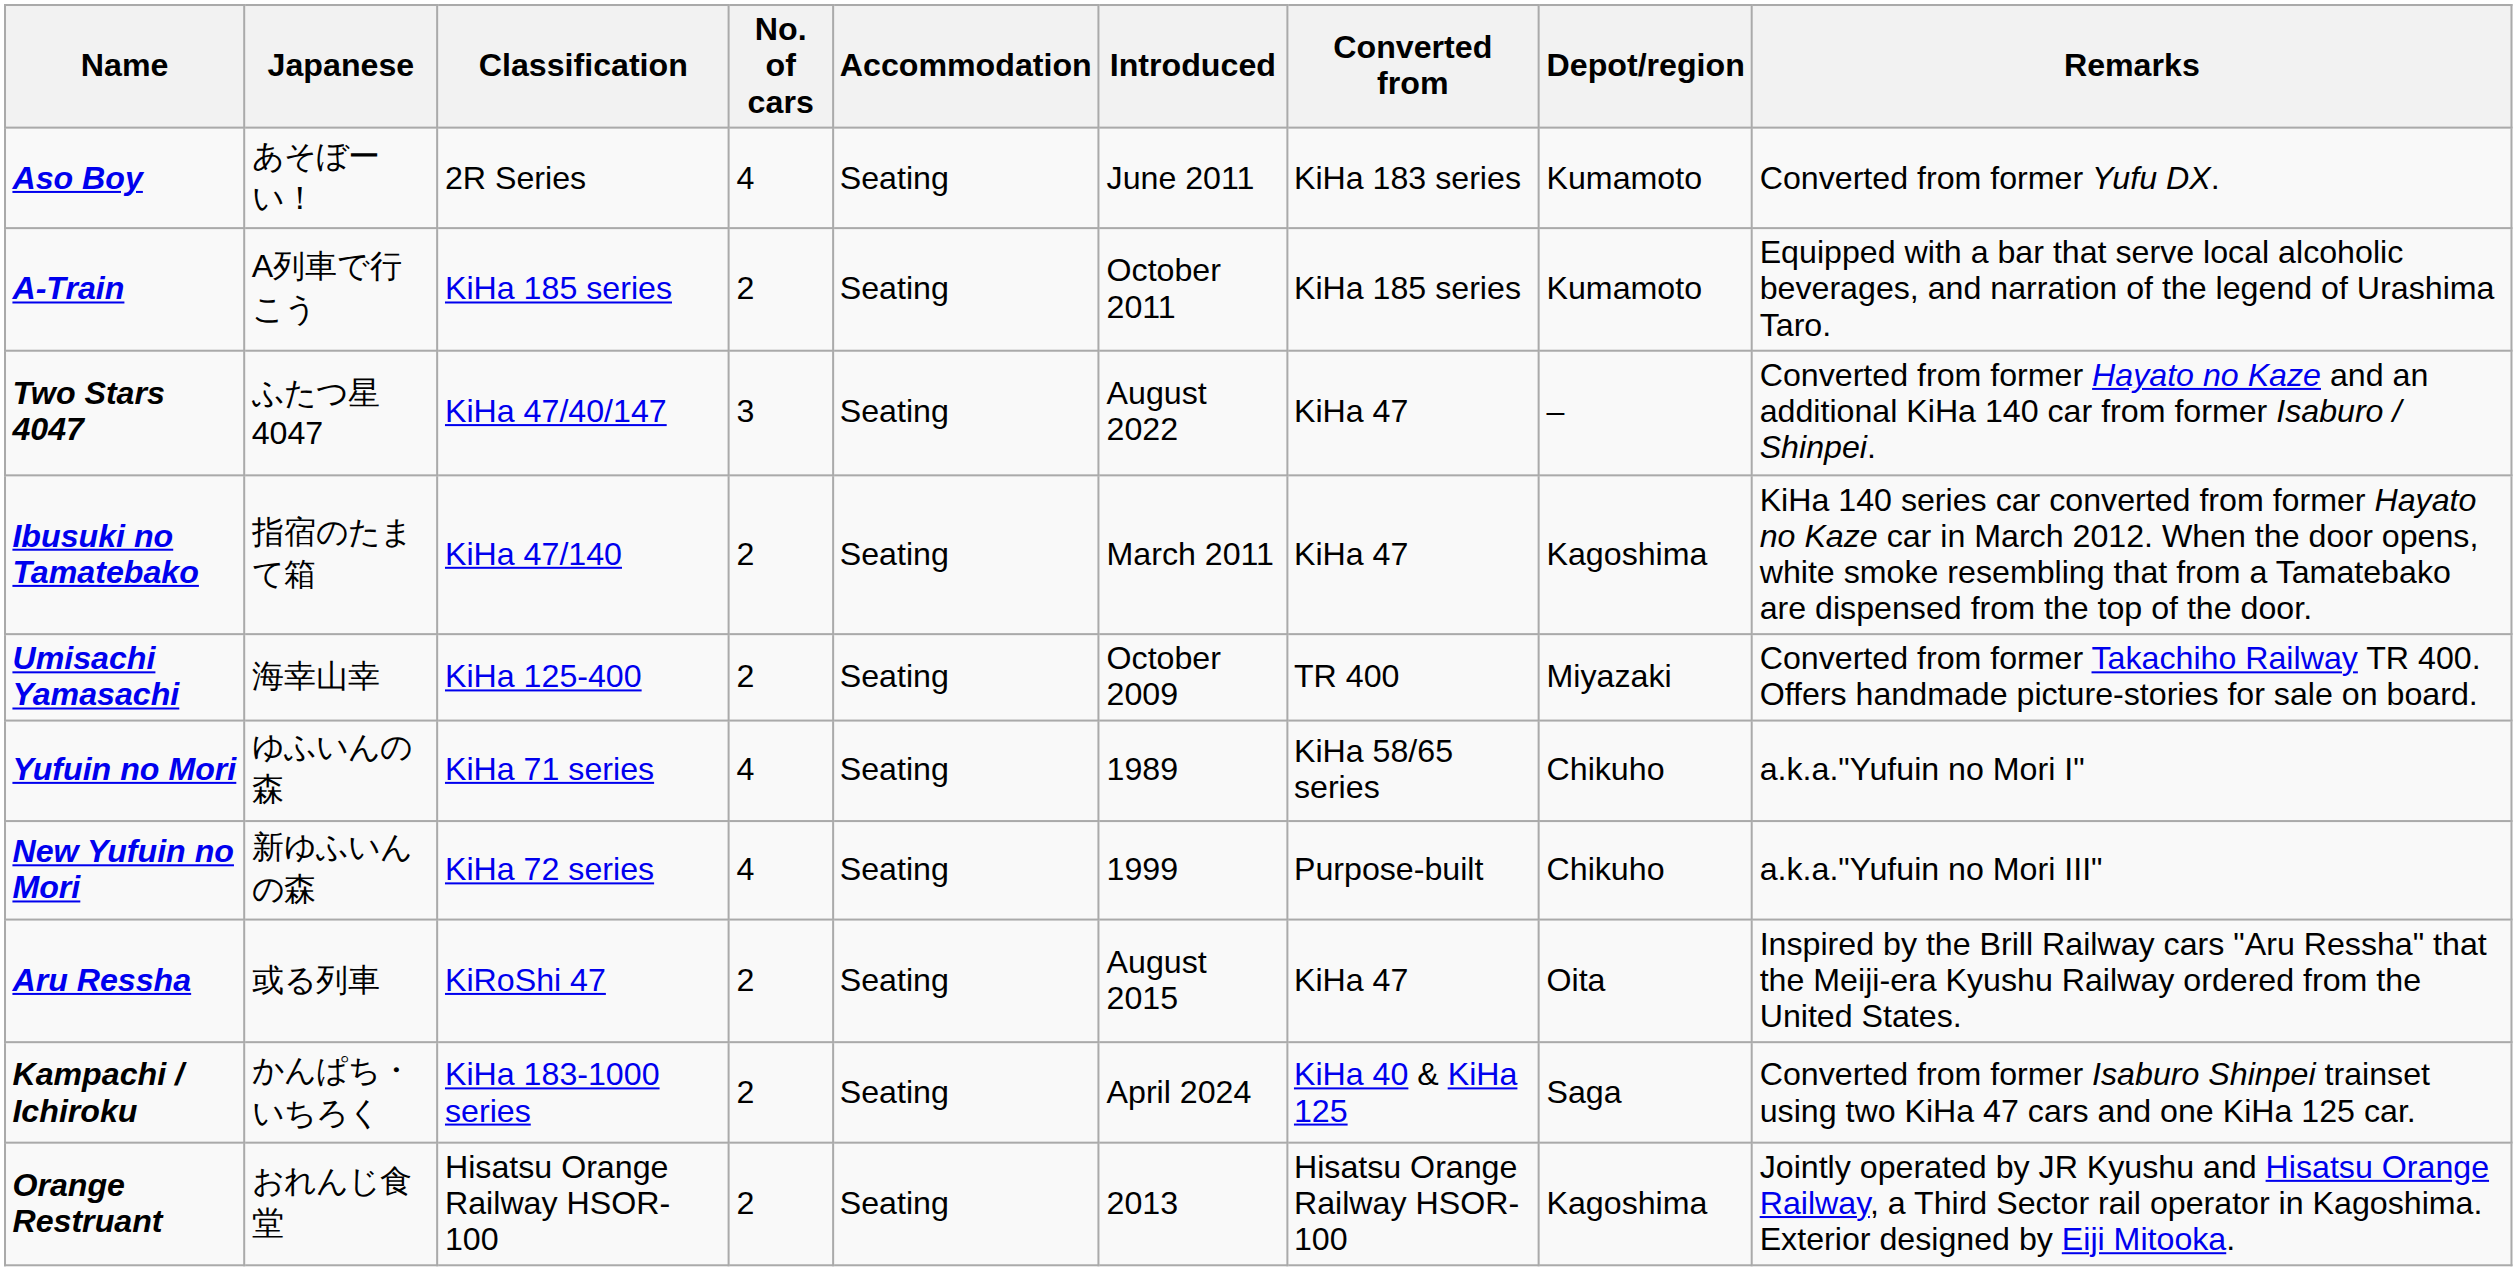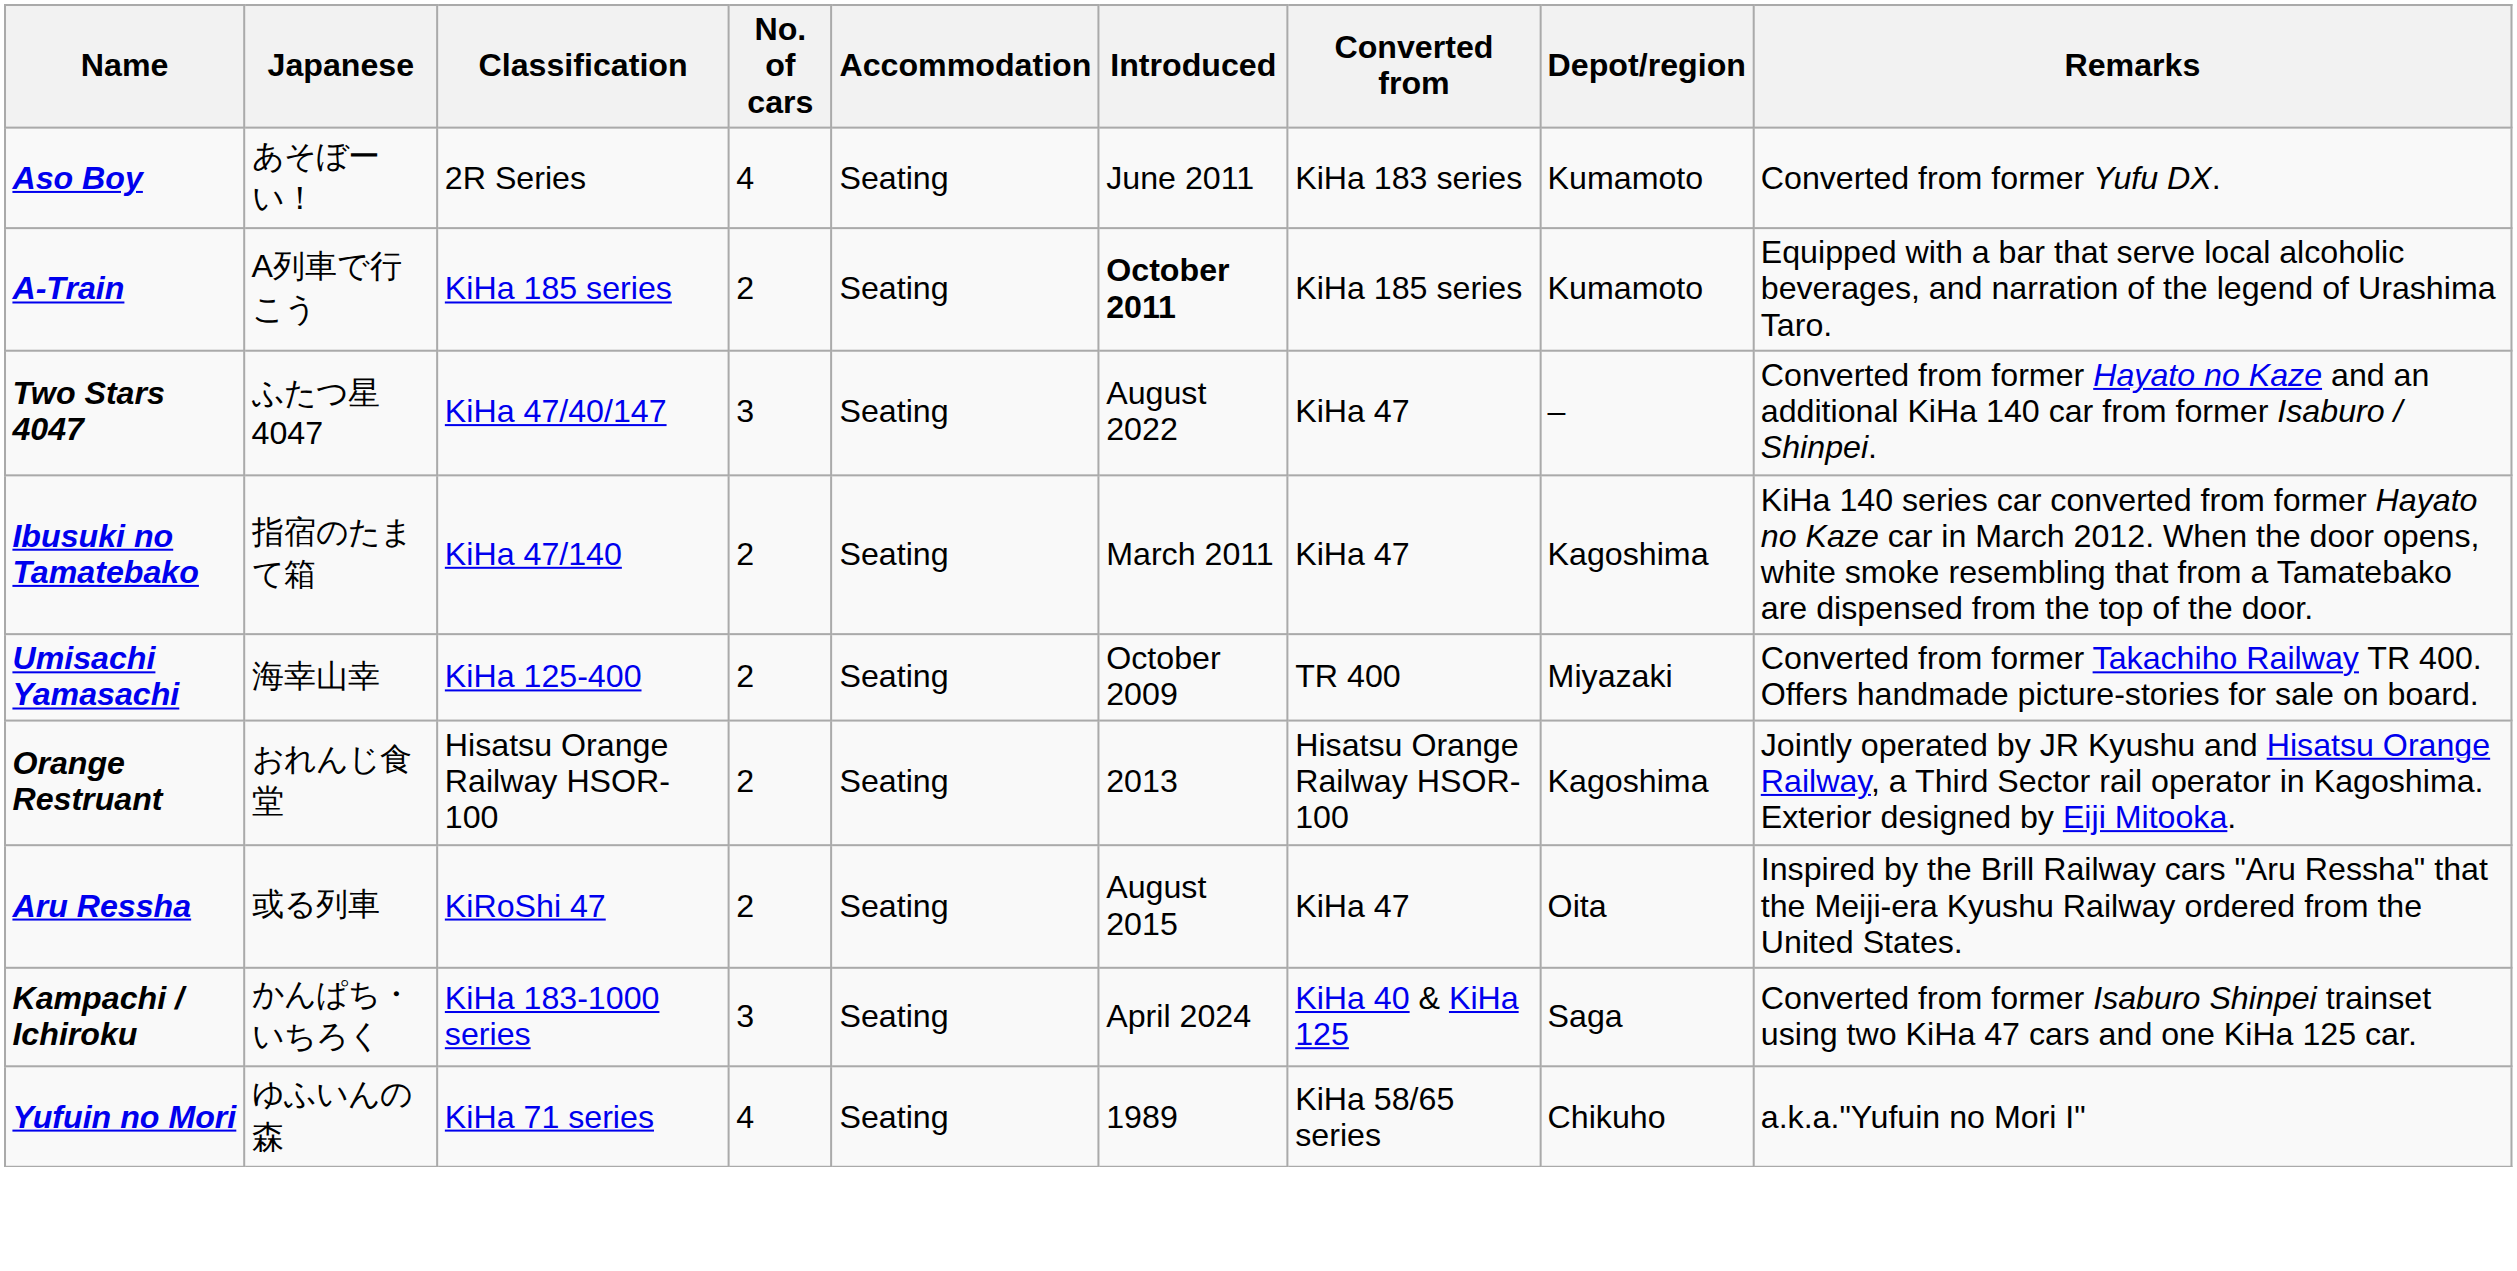 <table class="wikitable">
 <tr>
 <th>Name</th>
 <th>Japanese</th>
 <th>Classification</th>
 <th>No. of cars</th>
 <th>Accommodation</th>
 <th>Introduced</th>
 <th>Converted from</th>
 <th>Depot/region</th>
 <th>Remarks</th>
 </tr>
 <tr>
 <td><strong><em><a href='#'>Aso Boy</a></em></strong></td>
 <td>あそぼーい！</td>
 <td>2R Series</td>
 <td>4</td>
 <td>Seating</td>
 <td>June 2011</td>
 <td>KiHa 183 series</td>
 <td>Kumamoto</td>
 <td>Converted from former <em>Yufu DX</em>.</td>
 </tr>
 <tr>
 <td><strong><em><a href='#'>A-Train</a></em></strong></td>
 <td>A列車で行こう</td>
 <td><a href='#'>KiHa 185 series</a></td>
 <td>2</td>
 <td>Seating</td>
-<td>October 2011</td>
+<td><strong>October 2011</strong></td>
 <td>KiHa 185 series</td>
 <td>Kumamoto</td>
 <td>Equipped with a bar that serve local alcoholic beverages, and narration of the legend of Urashima Taro.</td>
 </tr>
 <tr>
 <td><strong><em>Two Stars 4047</em></strong></td>
 <td>ふたつ星4047</td>
 <td><a href='#'>KiHa 47/40/147</a></td>
 <td>3</td>
 <td>Seating</td>
 <td>August 2022</td>
 <td>KiHa 47</td>
 <td>–</td>
 <td>Converted from former <em><a href='#'>Hayato no Kaze</a></em> and an additional KiHa 140 car from former <em>Isaburo / Shinpei</em>.</td>
 </tr>
 <tr>
 <td><strong><em><a href='#'>Ibusuki no Tamatebako</a></em></strong></td>
 <td>指宿のたまて箱</td>
 <td><a href='#'>KiHa 47/140</a></td>
 <td>2</td>
 <td>Seating</td>
 <td>March 2011</td>
 <td>KiHa 47</td>
 <td>Kagoshima</td>
 <td> KiHa 140 series car converted from former <em>Hayato no Kaze</em> car in March 2012. When the door opens, white smoke resembling that from a Tamatebako are dispensed from the top of the door.</td>
 </tr>
 <tr>
 <td><strong><em><a href='#'>Umisachi Yamasachi</a></em></strong></td>
 <td>海幸山幸</td>
 <td><a href='#'>KiHa 125-400</a></td>
 <td>2</td>
 <td>Seating</td>
 <td>October 2009</td>
 <td>TR 400</td>
 <td>Miyazaki</td>
 <td>Converted from former <a href='#'>Takachiho Railway</a> TR 400. Offers handmade picture-stories for sale on board.</td>
 </tr>
 <tr>
-<td><strong><em><a href='#'>Yufuin no Mori</a></em></strong></td>
-<td>ゆふいんの森</td>
-<td><a href='#'>KiHa 71 series</a></td>
-<td>4</td>
+<td><strong><em>Orange Restruant</em></strong></td>
+<td>おれんじ食堂</td>
+<td>Hisatsu Orange Railway HSOR-100</td>
+<td>2</td>
 <td>Seating</td>
-<td>1989</td>
-<td>KiHa 58/65 series</td>
-<td>Chikuho</td>
-<td>a.k.a."Yufuin no Mori I"</td>
-</tr>
-<tr>
-<td><strong><em><a href='#'>New Yufuin no Mori</a></em></strong></td>
-<td>新ゆふいんの森</td>
-<td><a href='#'>KiHa 72 series</a></td>
-<td>4</td>
-<td>Seating</td>
-<td>1999</td>
-<td>Purpose-built</td>
-<td>Chikuho</td>
-<td>a.k.a."Yufuin no Mori III"</td>
+<td>2013</td>
+<td>Hisatsu Orange Railway HSOR-100</td>
+<td>Kagoshima</td>
+<td>Jointly operated by JR Kyushu and <a href='#'>Hisatsu Orange Railway</a>, a Third Sector rail operator in Kagoshima. Exterior designed by <a href='#'>Eiji Mitooka</a>.</td>
 </tr>
 <tr>
 <td><strong><em><a href='#'>Aru Ressha</a></em></strong></td>
 <td>或る列車</td>
 <td><a href='#'>KiRoShi 47</a></td>
 <td>2</td>
 <td>Seating</td>
 <td>August 2015</td>
 <td>KiHa 47</td>
 <td>Oita</td>
 <td>Inspired by the Brill Railway cars "Aru Ressha" that the Meiji-era Kyushu Railway ordered from the United States. </td>
 </tr>
 <tr>
 <td><strong><em>Kampachi / Ichiroku</em></strong></td>
 <td>かんぱち・いちろく</td>
 <td><a href='#'>KiHa 183-1000 series</a></td>
-<td>2</td>
+<td>3</td>
 <td>Seating</td>
 <td>April 2024</td>
 <td><a href='#'>KiHa 40</a> & <a href='#'>KiHa 125</a></td>
 <td>Saga</td>
 <td>Converted from former <em>Isaburo Shinpei</em> trainset using two KiHa 47 cars and one KiHa 125 car.</td>
 </tr>
 <tr>
-<td><strong><em>Orange Restruant</em></strong></td>
-<td>おれんじ食堂</td>
-<td>Hisatsu Orange Railway HSOR-100</td>
-<td>2</td>
+<td><strong><em><a href='#'>Yufuin no Mori</a></em></strong></td>
+<td>ゆふいんの森</td>
+<td><a href='#'>KiHa 71 series</a></td>
+<td>4</td>
 <td>Seating</td>
-<td>2013</td>
-<td>Hisatsu Orange Railway HSOR-100</td>
-<td>Kagoshima</td>
-<td>Jointly operated by JR Kyushu and <a href='#'>Hisatsu Orange Railway</a>, a Third Sector rail operator in Kagoshima. Exterior designed by <a href='#'>Eiji Mitooka</a>.</td>
+<td>1989</td>
+<td>KiHa 58/65 series</td>
+<td>Chikuho</td>
+<td>a.k.a."Yufuin no Mori I"</td>
 </tr>
 </table>
